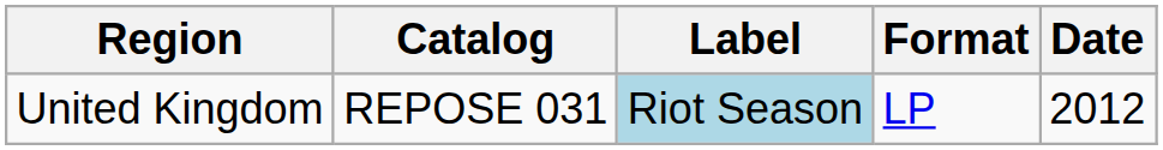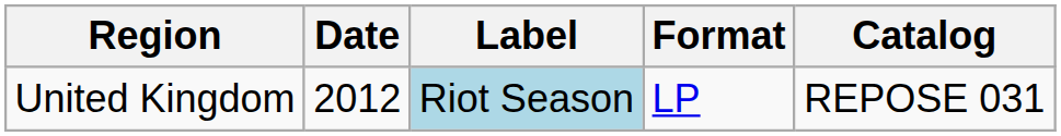 <table class="wikitable">
 <tr>
 <th>Region</th>
-<th>Catalog</th>
+<th>Date</th>
 <th>Label</th>
 <th>Format</th>
-<th>Date</th>
+<th>Catalog</th>
 </tr>
 <tr>
 <td>United Kingdom</td>
-<td>REPOSE 031</td>
+<td>2012</td>
 <td style="background: lightblue;">Riot Season</td>
 <td><a href='#'>LP</a></td>
-<td>2012</td>
+<td>REPOSE 031</td>
 </tr>
 </table>
